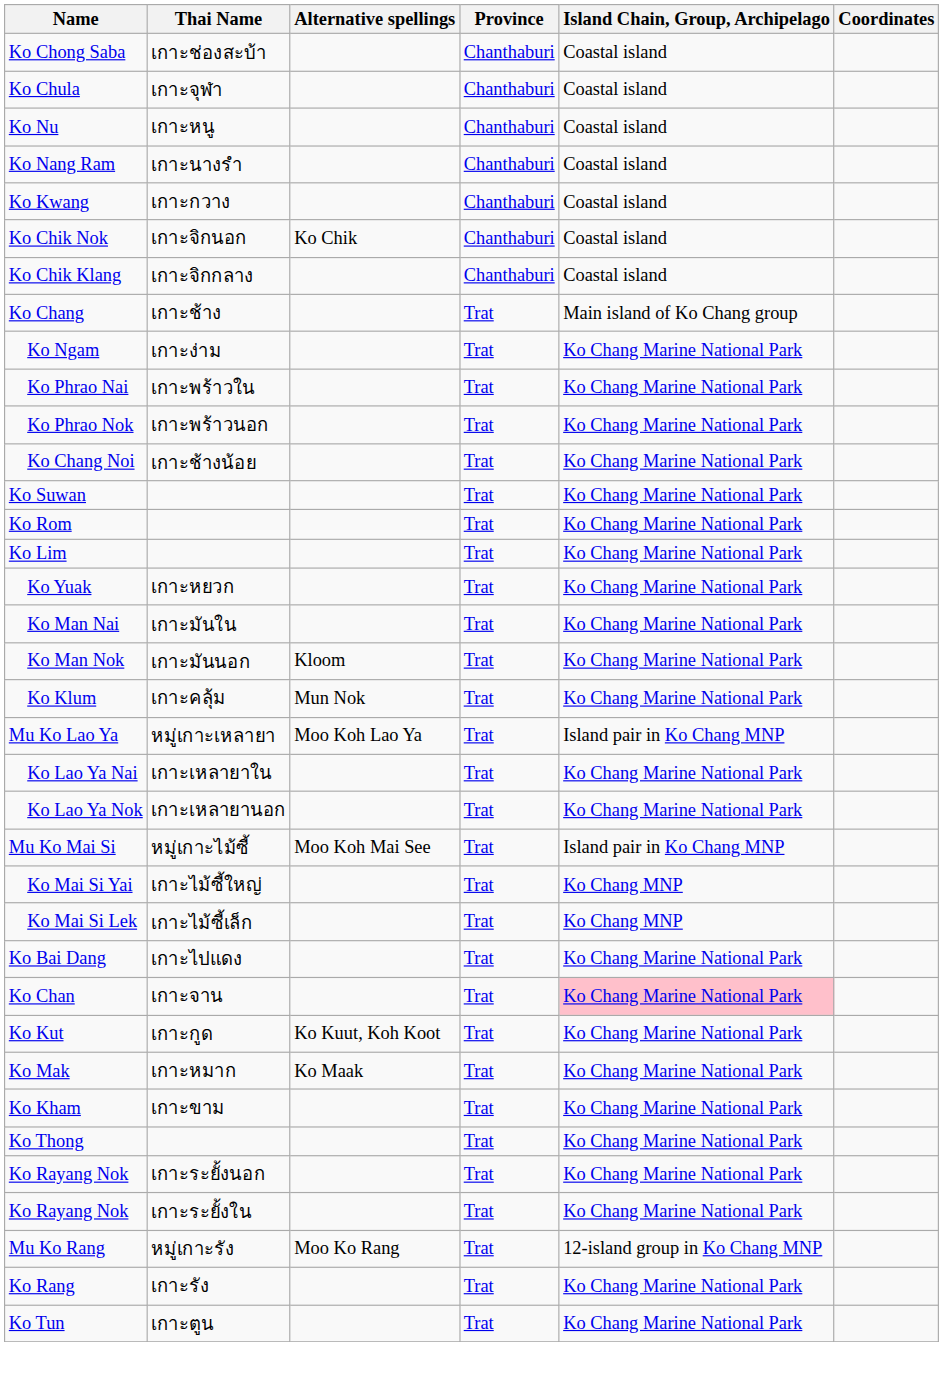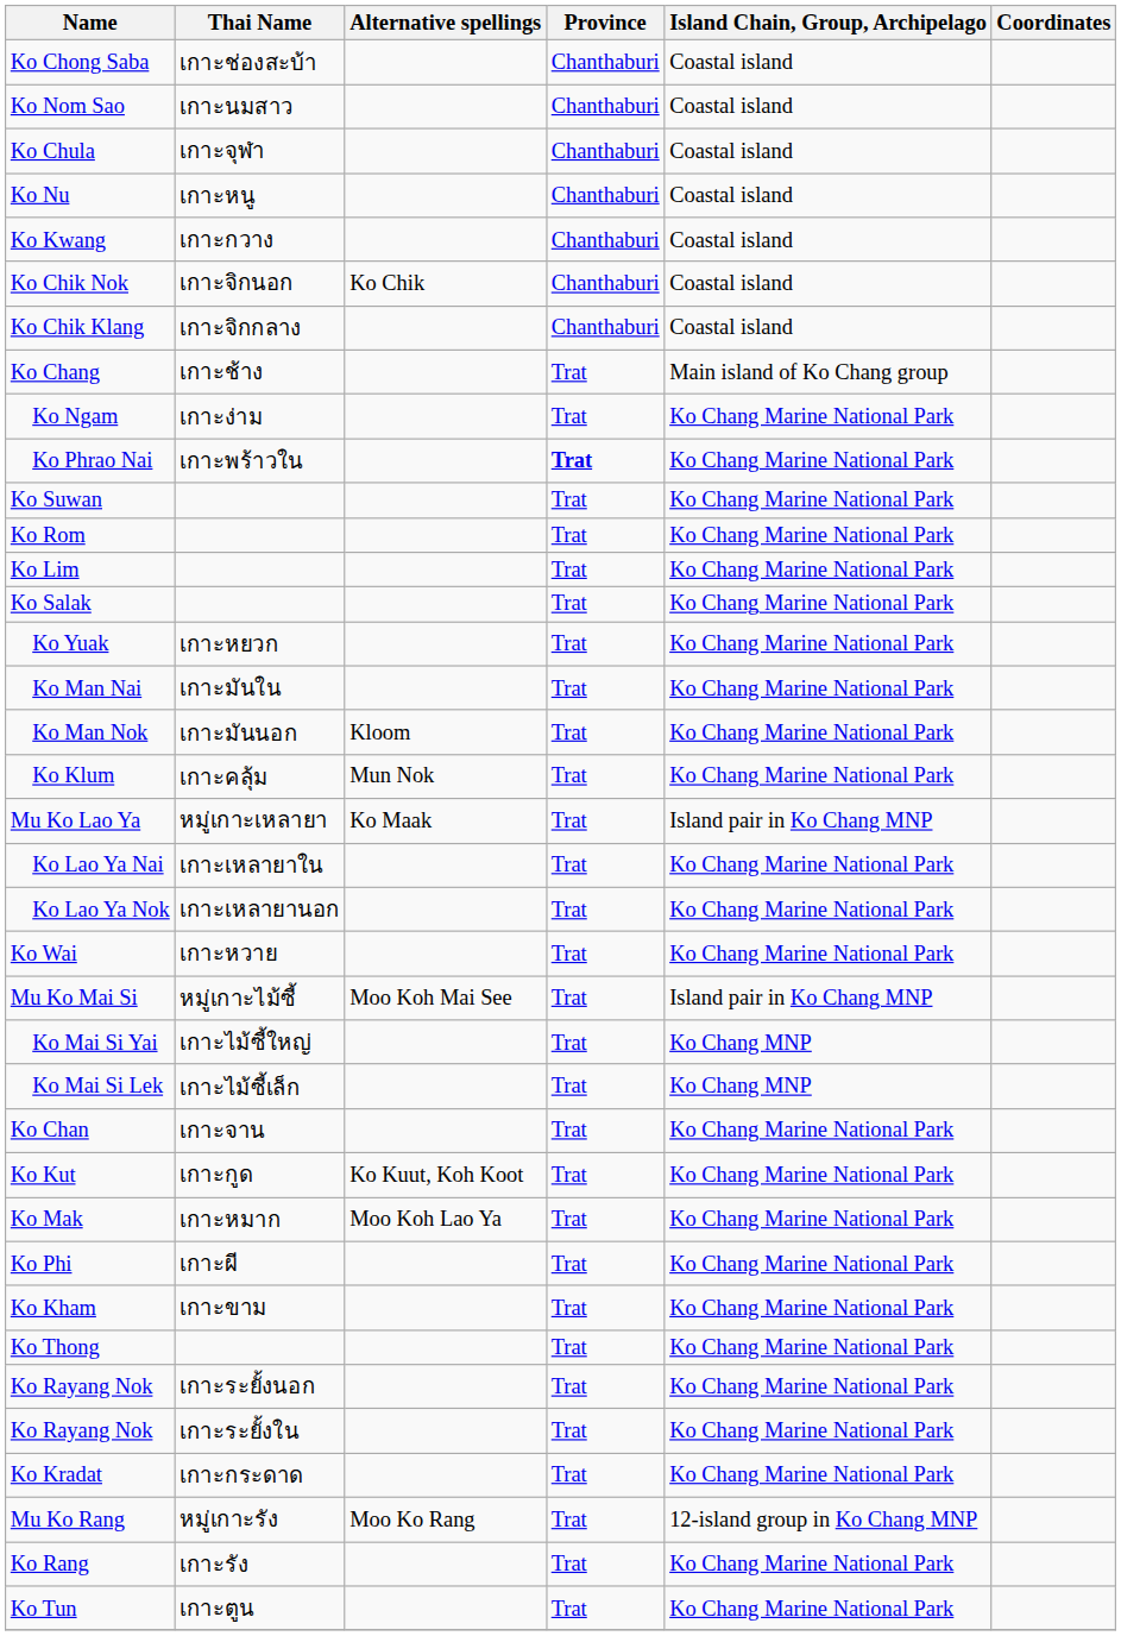 <table class="wikitable sortable">
 <tr>
 <th rowspan=1>Name</th>
 <th>Thai Name</th>
 <th>Alternative spellings</th>
 <th>Province</th>
 <th>Island Chain, Group, Archipelago</th>
 <th>Coordinates</th>
 </tr>
 <tr>
 <td><a href='#'>Ko Chong Saba</a></td>
 <td>เกาะช่องสะบ้า</td>
 <td></td>
 <td><a href='#'>Chanthaburi</a></td>
 <td>Coastal island</td>
 <td></td>
 </tr>
 <tr>
+<td><a href='#'>Ko Nom Sao</a></td>
+<td>เกาะนมสาว</td>
+<td></td>
+<td><a href='#'>Chanthaburi</a></td>
+<td>Coastal island</td>
+<td></td>
+</tr>
+<tr>
 <td><a href='#'>Ko Chula</a></td>
 <td>เกาะจุฬา</td>
 <td></td>
 <td><a href='#'>Chanthaburi</a></td>
 <td>Coastal island</td>
 <td></td>
 </tr>
 <tr>
 <td><a href='#'>Ko Nu</a></td>
 <td>เกาะหนู</td>
-<td></td>
-<td><a href='#'>Chanthaburi</a></td>
-<td>Coastal island</td>
-<td></td>
-</tr>
-<tr>
-<td><a href='#'>Ko Nang Ram</a></td>
-<td>เกาะนางรำ</td>
 <td></td>
 <td><a href='#'>Chanthaburi</a></td>
 <td>Coastal island</td>
 <td></td>
 </tr>
 <tr>
 <td><a href='#'>Ko Kwang</a></td>
 <td>เกาะกวาง</td>
 <td></td>
 <td><a href='#'>Chanthaburi</a></td>
 <td>Coastal island</td>
 <td></td>
 </tr>
 <tr>
 <td><a href='#'>Ko Chik Nok</a></td>
 <td>เกาะจิกนอก</td>
 <td>Ko Chik</td>
 <td><a href='#'>Chanthaburi</a></td>
 <td>Coastal island</td>
 <td></td>
 </tr>
 <tr>
 <td><a href='#'>Ko Chik Klang</a></td>
 <td>เกาะจิกกลาง</td>
 <td></td>
 <td><a href='#'>Chanthaburi</a></td>
 <td>Coastal island</td>
 <td></td>
 </tr>
 <tr>
 <td><a href='#'>Ko Chang</a></td>
 <td>เกาะช้าง</td>
 <td></td>
 <td><a href='#'>Trat</a></td>
 <td>Main island of Ko Chang group</td>
 <td></td>
 </tr>
 <tr>
 <td>    <a href='#'>Ko Ngam</a></td>
 <td>เกาะง่าม</td>
 <td></td>
 <td><a href='#'>Trat</a></td>
 <td><a href='#'>Ko Chang Marine National Park</a></td>
 <td></td>
 </tr>
 <tr>
 <td>    <a href='#'>Ko Phrao Nai</a></td>
 <td>เกาะพร้าวใน</td>
 <td></td>
-<td><a href='#'>Trat</a></td>
-<td><a href='#'>Ko Chang Marine National Park</a></td>
-<td></td>
-</tr>
-<tr>
-<td>    <a href='#'>Ko Phrao Nok</a></td>
-<td>เกาะพร้าวนอก</td>
-<td></td>
-<td><a href='#'>Trat</a></td>
-<td><a href='#'>Ko Chang Marine National Park</a></td>
-<td></td>
-</tr>
-<tr>
-<td>    <a href='#'>Ko Chang Noi</a></td>
-<td>เกาะช้างน้อย</td>
-<td></td>
-<td><a href='#'>Trat</a></td>
+<td><strong><a href='#'>Trat</a></strong></td>
 <td><a href='#'>Ko Chang Marine National Park</a></td>
 <td></td>
 </tr>
 <tr>
 <td><a href='#'>Ko Suwan</a></td>
 <td></td>
 <td></td>
 <td><a href='#'>Trat</a></td>
 <td><a href='#'>Ko Chang Marine National Park</a></td>
 <td></td>
 </tr>
 <tr>
 <td><a href='#'>Ko Rom</a></td>
 <td></td>
 <td></td>
 <td><a href='#'>Trat</a></td>
 <td><a href='#'>Ko Chang Marine National Park</a></td>
 <td></td>
 </tr>
 <tr>
 <td><a href='#'>Ko Lim</a></td>
+<td></td>
+<td></td>
+<td><a href='#'>Trat</a></td>
+<td><a href='#'>Ko Chang Marine National Park</a></td>
+<td></td>
+</tr>
+<tr>
+<td><a href='#'>Ko Salak</a></td>
 <td></td>
 <td></td>
 <td><a href='#'>Trat</a></td>
 <td><a href='#'>Ko Chang Marine National Park</a></td>
 <td></td>
 </tr>
 <tr>
 <td>    <a href='#'>Ko Yuak</a></td>
 <td>เกาะหยวก</td>
 <td></td>
 <td><a href='#'>Trat</a></td>
 <td><a href='#'>Ko Chang Marine National Park</a></td>
 <td></td>
 </tr>
 <tr>
 <td>    <a href='#'>Ko Man Nai</a></td>
 <td>เกาะมันใน</td>
 <td></td>
 <td><a href='#'>Trat</a></td>
 <td><a href='#'>Ko Chang Marine National Park</a></td>
 <td></td>
 </tr>
 <tr>
 <td>    <a href='#'>Ko Man Nok</a></td>
 <td>เกาะมันนอก</td>
 <td>Kloom</td>
 <td><a href='#'>Trat</a></td>
 <td><a href='#'>Ko Chang Marine National Park</a></td>
 <td></td>
 </tr>
 <tr>
 <td>    <a href='#'>Ko Klum</a></td>
 <td>เกาะคลุ้ม</td>
 <td>Mun Nok</td>
 <td><a href='#'>Trat</a></td>
 <td><a href='#'>Ko Chang Marine National Park</a></td>
 <td></td>
 </tr>
 <tr>
 <td><a href='#'>Mu Ko Lao Ya</a></td>
 <td>หมู่เกาะเหลายา</td>
-<td>Moo Koh Lao Ya</td>
+<td>Ko Maak</td>
 <td><a href='#'>Trat</a></td>
 <td>Island pair in <a href='#'>Ko Chang MNP</a></td>
 <td></td>
 </tr>
 <tr>
 <td>    <a href='#'>Ko Lao Ya Nai</a></td>
 <td>เกาะเหลายาใน</td>
 <td></td>
 <td><a href='#'>Trat</a></td>
 <td><a href='#'>Ko Chang Marine National Park</a></td>
 <td></td>
 </tr>
 <tr>
 <td>    <a href='#'>Ko Lao Ya Nok</a></td>
 <td>เกาะเหลายานอก</td>
+<td></td>
+<td><a href='#'>Trat</a></td>
+<td><a href='#'>Ko Chang Marine National Park</a></td>
+<td></td>
+</tr>
+<tr>
+<td><a href='#'>Ko Wai</a></td>
+<td>เกาะหวาย</td>
 <td></td>
 <td><a href='#'>Trat</a></td>
 <td><a href='#'>Ko Chang Marine National Park</a></td>
 <td></td>
 </tr>
 <tr>
 <td><a href='#'>Mu Ko Mai Si</a></td>
 <td>หมู่เกาะไม้ซี้</td>
 <td>Moo Koh Mai See</td>
 <td><a href='#'>Trat</a></td>
 <td>Island pair in <a href='#'>Ko Chang MNP</a></td>
 <td></td>
 </tr>
 <tr>
 <td>    <a href='#'>Ko Mai Si Yai</a></td>
 <td>เกาะไม้ซี้ใหญ่</td>
 <td></td>
 <td><a href='#'>Trat</a></td>
 <td><a href='#'>Ko Chang MNP</a></td>
 <td></td>
 </tr>
 <tr>
 <td>    <a href='#'>Ko Mai Si Lek</a></td>
 <td>เกาะไม้ซี้เล็ก</td>
 <td></td>
 <td><a href='#'>Trat</a></td>
 <td><a href='#'>Ko Chang MNP</a></td>
 <td></td>
 </tr>
 <tr>
-<td><a href='#'>Ko Bai Dang</a></td>
-<td>เกาะไปแดง</td>
-<td></td>
-<td><a href='#'>Trat</a></td>
-<td><a href='#'>Ko Chang Marine National Park</a></td>
-<td></td>
-</tr>
-<tr>
 <td><a href='#'>Ko Chan</a></td>
 <td>เกาะจาน</td>
 <td></td>
 <td><a href='#'>Trat</a></td>
-<td style="background: pink;"><a href='#'>Ko Chang Marine National Park</a></td>
+<td><a href='#'>Ko Chang Marine National Park</a></td>
 <td></td>
 </tr>
 <tr>
 <td><a href='#'>Ko Kut</a></td>
 <td>เกาะกูด</td>
 <td>Ko Kuut, Koh Koot</td>
 <td><a href='#'>Trat</a></td>
 <td><a href='#'>Ko Chang Marine National Park</a></td>
 <td></td>
 </tr>
 <tr>
 <td><a href='#'>Ko Mak</a></td>
 <td>เกาะหมาก</td>
-<td>Ko Maak</td>
+<td>Moo Koh Lao Ya</td>
+<td><a href='#'>Trat</a></td>
+<td><a href='#'>Ko Chang Marine National Park</a></td>
+<td></td>
+</tr>
+<tr>
+<td><a href='#'>Ko Phi</a></td>
+<td>เกาะผี</td>
+<td></td>
 <td><a href='#'>Trat</a></td>
 <td><a href='#'>Ko Chang Marine National Park</a></td>
 <td></td>
 </tr>
 <tr>
 <td><a href='#'>Ko Kham</a></td>
 <td>เกาะขาม</td>
 <td></td>
 <td><a href='#'>Trat</a></td>
 <td><a href='#'>Ko Chang Marine National Park</a></td>
 <td></td>
 </tr>
 <tr>
 <td><a href='#'>Ko Thong</a></td>
 <td></td>
 <td></td>
 <td><a href='#'>Trat</a></td>
 <td><a href='#'>Ko Chang Marine National Park</a></td>
 <td></td>
 </tr>
 <tr>
 <td><a href='#'>Ko Rayang Nok</a></td>
 <td>เกาะระยั้งนอก</td>
 <td></td>
 <td><a href='#'>Trat</a></td>
 <td><a href='#'>Ko Chang Marine National Park</a></td>
 <td></td>
 </tr>
 <tr>
 <td><a href='#'>Ko Rayang Nok</a></td>
 <td>เกาะระยั้งใน</td>
 <td></td>
 <td><a href='#'>Trat</a></td>
 <td><a href='#'>Ko Chang Marine National Park</a></td>
 <td></td>
 </tr>
 <tr>
+<td><a href='#'>Ko Kradat</a></td>
+<td>เกาะกระดาด</td>
+<td></td>
+<td><a href='#'>Trat</a></td>
+<td><a href='#'>Ko Chang Marine National Park</a></td>
+<td></td>
+</tr>
+<tr>
 <td><a href='#'>Mu Ko Rang</a></td>
 <td>หมู่เกาะรัง</td>
 <td>Moo Ko Rang</td>
 <td><a href='#'>Trat</a></td>
 <td>12-island group in <a href='#'>Ko Chang MNP</a></td>
 <td></td>
 </tr>
 <tr>
 <td><a href='#'>Ko Rang</a></td>
 <td>เกาะรัง</td>
 <td></td>
 <td><a href='#'>Trat</a></td>
 <td><a href='#'>Ko Chang Marine National Park</a></td>
 <td></td>
 </tr>
 <tr>
 <td><a href='#'>Ko Tun</a></td>
 <td>เกาะตูน</td>
 <td></td>
 <td><a href='#'>Trat</a></td>
 <td><a href='#'>Ko Chang Marine National Park</a></td>
 <td></td>
 </tr>
 <tr>
 </tr>
 </table>
